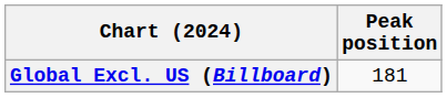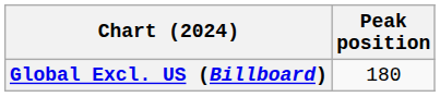 <table class="wikitable plainrowheaders" style="text-align:center">
 <tr>
 <th scope="col">Chart (2024)</th>
 <th scope="col">Peak<br>position</th>
 </tr>
 <tr>
 <th scope="row"><a href='#'>Global Excl. US</a> (<em><a href='#'>Billboard</a></em>)</th>
-<td>181</td>
+<td>180</td>
 </tr>
 </table>
